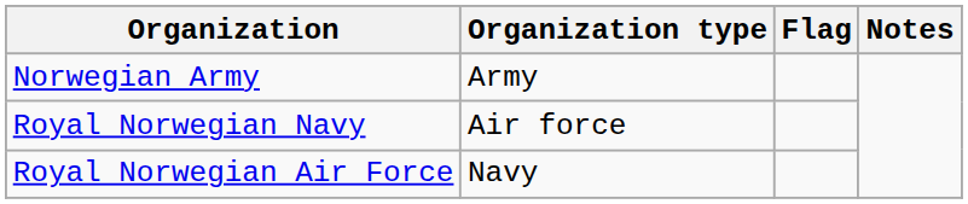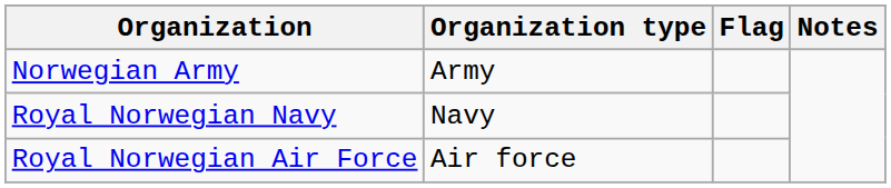 <table class="wikitable">
 <tr>
 <th>Organization</th>
 <th>Organization type</th>
 <th>Flag</th>
 <th>Notes</th>
 </tr>
 <tr>
 <td><a href='#'>Norwegian Army</a></td>
 <td>Army</td>
 <td></td>
 </tr>
 <tr>
 <td><a href='#'>Royal Norwegian Navy</a></td>
-<td>Air force</td>
+<td>Navy</td>
 <td></td>
 </tr>
 <tr>
 <td><a href='#'>Royal Norwegian Air Force</a></td>
-<td>Navy</td>
+<td>Air force</td>
 <td></td>
 </tr>
 </table>
